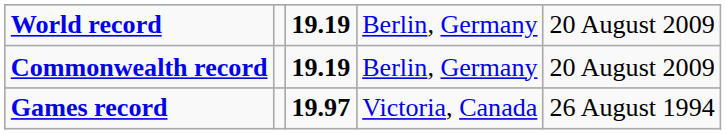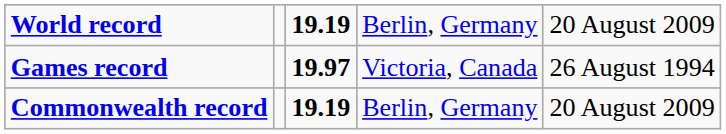 <table class="wikitable">
 <tr>
 <td><a href='#'><strong>World record</strong></a></td>
-<td></td>
-<td><strong>19.19</strong></td>
-<td><a href='#'>Berlin</a>, <a href='#'>Germany</a></td>
-<td>20 August 2009</td>
-</tr>
-<tr>
-<td><a href='#'><strong>Commonwealth record</strong></a></td>
 <td></td>
 <td><strong>19.19</strong></td>
 <td><a href='#'>Berlin</a>, <a href='#'>Germany</a></td>
 <td>20 August 2009</td>
 </tr>
 <tr>
 <td><a href='#'><strong>Games record</strong></a></td>
 <td></td>
 <td><strong>19.97</strong></td>
 <td><a href='#'>Victoria</a>, <a href='#'>Canada</a></td>
 <td>26 August 1994</td>
 </tr>
+<tr>
+<td><a href='#'><strong>Commonwealth record</strong></a></td>
+<td></td>
+<td><strong>19.19</strong></td>
+<td><a href='#'>Berlin</a>, <a href='#'>Germany</a></td>
+<td>20 August 2009</td>
+</tr>
 </table>
